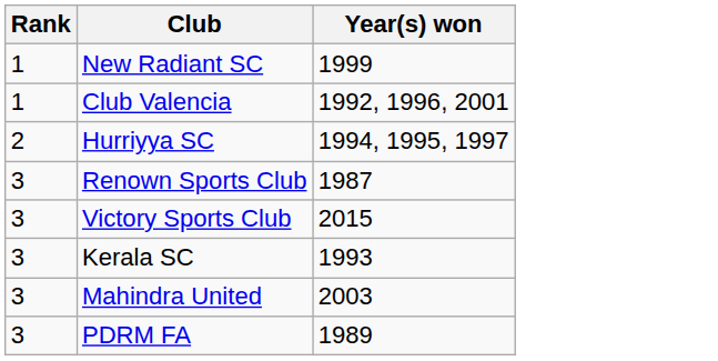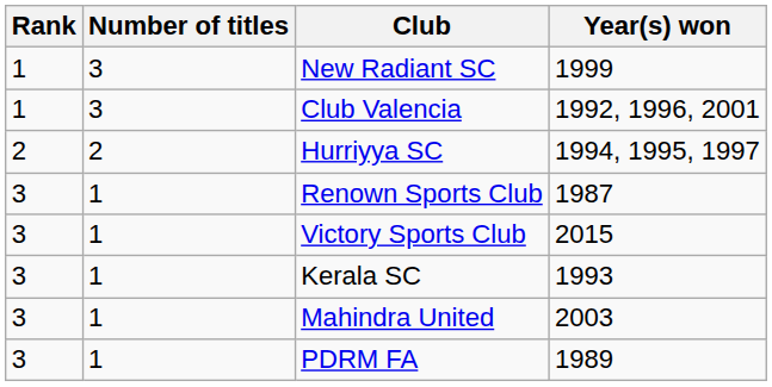 <table class="wikitable">
 <tr>
 <th>Rank</th>
+<th>Number of titles</th>
 <th>Club</th>
 <th>Year(s) won</th>
 </tr>
 <tr>
 <td>1</td>
+<td>3</td>
 <td><a href='#'>New Radiant SC</a></td>
 <td>1999</td>
 </tr>
 <tr>
 <td>1</td>
+<td>3</td>
 <td><a href='#'>Club Valencia</a></td>
 <td>1992, 1996, 2001</td>
 </tr>
 <tr>
+<td>2</td>
 <td>2</td>
 <td><a href='#'>Hurriyya SC</a></td>
 <td>1994, 1995, 1997</td>
 </tr>
 <tr>
 <td>3</td>
+<td>1</td>
 <td><a href='#'>Renown Sports Club</a></td>
 <td>1987</td>
 </tr>
 <tr>
 <td>3</td>
+<td>1</td>
 <td><a href='#'>Victory Sports Club</a></td>
 <td>2015</td>
 </tr>
 <tr>
 <td>3</td>
+<td>1</td>
 <td>Kerala SC</td>
 <td>1993</td>
 </tr>
 <tr>
 <td>3</td>
+<td>1</td>
 <td><a href='#'>Mahindra United</a></td>
 <td>2003</td>
 </tr>
 <tr>
 <td>3</td>
+<td>1</td>
 <td><a href='#'>PDRM FA</a></td>
 <td>1989</td>
 </tr>
 </table>
